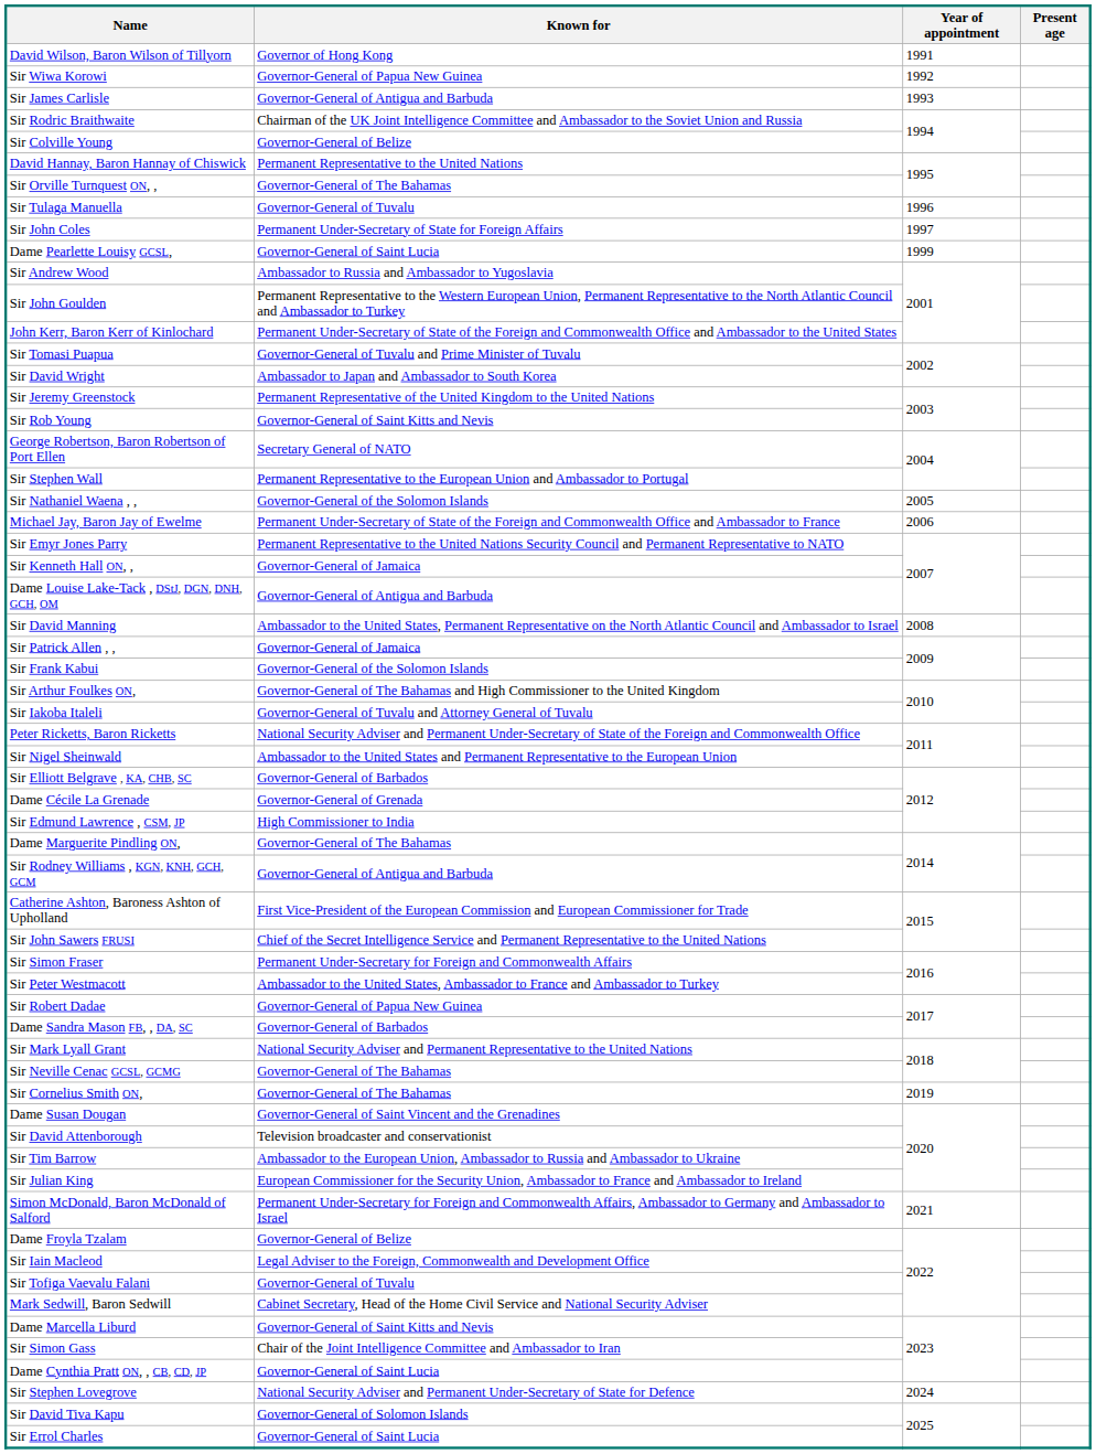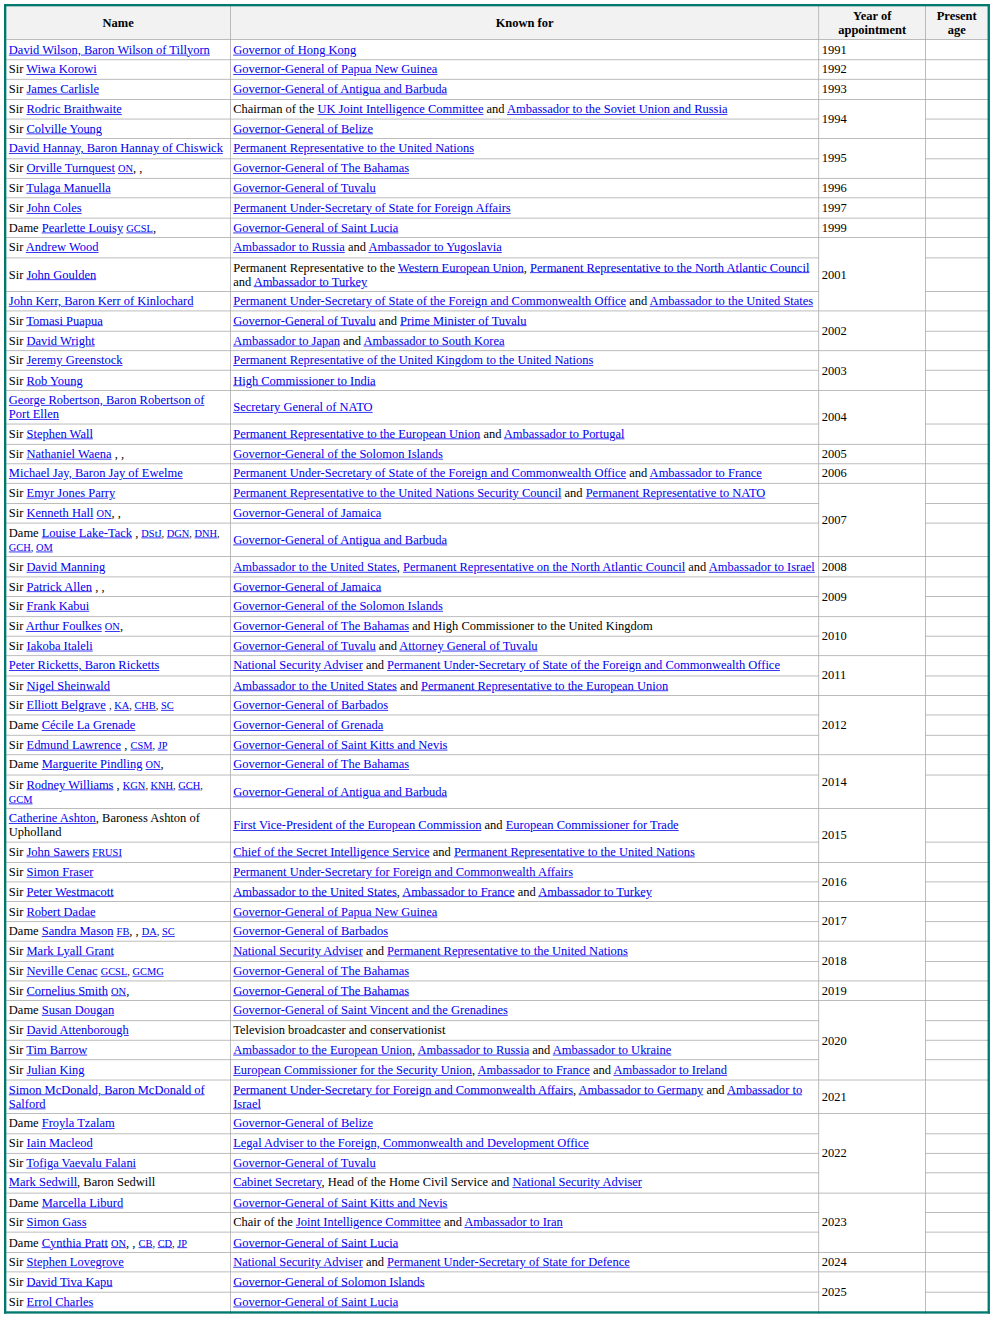 <table class="wikitable sortable" style="width:100%; background:white; border:#01796f solid;">
 <tr>
 <th>Name</th>
 <th>Known for</th>
 <th><strong>Year of appointment</strong></th>
 <th><strong>Present age</strong></th>
 </tr>
 <tr>
 <td><a href='#'>David Wilson, Baron Wilson of Tillyorn</a> </td>
 <td><a href='#'>Governor of Hong Kong</a></td>
 <td>1991</td>
 <td></td>
 </tr>
 <tr>
 <td>Sir <a href='#'>Wiwa Korowi</a> </td>
 <td><a href='#'>Governor-General of Papua New Guinea</a></td>
 <td>1992</td>
 <td></td>
 </tr>
 <tr>
 <td>Sir <a href='#'>James Carlisle</a> </td>
 <td><a href='#'>Governor-General of Antigua and Barbuda</a></td>
 <td>1993</td>
 <td></td>
 </tr>
 <tr>
 <td>Sir <a href='#'>Rodric Braithwaite</a> </td>
 <td>Chairman of the <a href='#'>UK Joint Intelligence Committee</a> and <a href='#'>Ambassador to the Soviet Union and Russia</a></td>
 <td rowspan="2">1994</td>
 <td></td>
 </tr>
 <tr>
 <td>Sir <a href='#'>Colville Young</a> </td>
 <td><a href='#'>Governor-General of Belize</a></td>
 <td></td>
 </tr>
 <tr>
 <td><a href='#'>David Hannay, Baron Hannay of Chiswick</a> </td>
 <td><a href='#'>Permanent Representative to the United Nations</a></td>
 <td rowspan="2">1995</td>
 <td></td>
 </tr>
 <tr>
 <td>Sir <a href='#'>Orville Turnquest</a> <a href='#'><small>ON</small></a>, , </td>
 <td><a href='#'>Governor-General of The Bahamas</a></td>
 <td></td>
 </tr>
 <tr>
 <td>Sir <a href='#'>Tulaga Manuella</a> </td>
 <td><a href='#'>Governor-General of Tuvalu</a></td>
 <td>1996</td>
 <td></td>
 </tr>
 <tr>
 <td>Sir <a href='#'>John Coles</a> </td>
 <td><a href='#'>Permanent Under-Secretary of State for Foreign Affairs</a></td>
 <td>1997</td>
 <td></td>
 </tr>
 <tr>
 <td>Dame <a href='#'>Pearlette Louisy</a> <a href='#'><small>GCSL</small></a>, </td>
 <td><a href='#'>Governor-General of Saint Lucia</a></td>
 <td>1999</td>
 <td></td>
 </tr>
 <tr>
 <td>Sir <a href='#'>Andrew Wood</a> </td>
 <td><a href='#'>Ambassador to Russia</a> and <a href='#'>Ambassador to Yugoslavia</a></td>
 <td rowspan="3">2001</td>
 <td></td>
 </tr>
 <tr>
 <td>Sir <a href='#'>John Goulden</a> </td>
 <td>Permanent Representative to the <a href='#'>Western European Union</a>, <a href='#'>Permanent Representative to the North Atlantic Council</a> and <a href='#'>Ambassador to Turkey</a></td>
 <td></td>
 </tr>
 <tr>
 <td><a href='#'>John Kerr, Baron Kerr of Kinlochard</a> </td>
 <td><a href='#'>Permanent Under-Secretary of State of the Foreign and Commonwealth Office</a> and <a href='#'>Ambassador to the United States</a></td>
 <td></td>
 </tr>
 <tr>
 <td>Sir <a href='#'>Tomasi Puapua</a> </td>
 <td><a href='#'>Governor-General of Tuvalu</a> and <a href='#'>Prime Minister of Tuvalu</a></td>
 <td rowspan="2">2002</td>
 <td></td>
 </tr>
 <tr>
 <td>Sir <a href='#'>David Wright</a> </td>
 <td><a href='#'>Ambassador to Japan</a> and <a href='#'>Ambassador to South Korea</a></td>
 <td></td>
 </tr>
 <tr>
 <td>Sir <a href='#'>Jeremy Greenstock</a> </td>
 <td><a href='#'>Permanent Representative of the United Kingdom to the United Nations</a></td>
 <td rowspan="2">2003</td>
 <td></td>
 </tr>
 <tr>
 <td>Sir <a href='#'>Rob Young</a> </td>
-<td><a href='#'>Governor-General of Saint Kitts and Nevis</a></td>
+<td><a href='#'>High Commissioner to India</a></td>
 <td></td>
 </tr>
 <tr>
 <td><a href='#'>George Robertson, Baron Robertson of Port Ellen</a> </td>
 <td><a href='#'>Secretary General of NATO</a></td>
 <td rowspan="2">2004</td>
 <td></td>
 </tr>
 <tr>
 <td>Sir <a href='#'>Stephen Wall</a> </td>
 <td><a href='#'>Permanent Representative to the European Union</a> and <a href='#'>Ambassador to Portugal</a></td>
 <td></td>
 </tr>
 <tr>
 <td>Sir <a href='#'>Nathaniel Waena</a> , , </td>
 <td><a href='#'>Governor-General of the Solomon Islands</a></td>
 <td>2005</td>
 <td></td>
 </tr>
 <tr>
 <td><a href='#'>Michael Jay, Baron Jay of Ewelme</a> </td>
 <td><a href='#'>Permanent Under-Secretary of State of the Foreign and Commonwealth Office</a> and <a href='#'>Ambassador to France</a></td>
 <td>2006</td>
 <td></td>
 </tr>
 <tr>
 <td>Sir <a href='#'>Emyr Jones Parry</a> </td>
 <td><a href='#'>Permanent Representative to the United Nations Security Council</a> and <a href='#'>Permanent Representative to NATO</a></td>
 <td rowspan="3">2007</td>
 <td></td>
 </tr>
 <tr>
 <td>Sir <a href='#'>Kenneth Hall</a> <a href='#'><small>ON</small></a>, , </td>
 <td><a href='#'>Governor-General of Jamaica</a></td>
 <td></td>
 </tr>
 <tr>
 <td>Dame <a href='#'>Louise Lake-Tack</a> , <small><a href='#'>DStJ</a>, <a href='#'>DGN</a>, <a href='#'>DNH</a>, <a href='#'>GCH</a>, <a href='#'>OM</a></small></td>
 <td><a href='#'>Governor-General of Antigua and Barbuda</a></td>
 <td></td>
 </tr>
 <tr>
 <td>Sir <a href='#'>David Manning</a> </td>
 <td><a href='#'>Ambassador to the United States</a>, <a href='#'>Permanent Representative on the North Atlantic Council</a> and <a href='#'>Ambassador to Israel</a></td>
 <td>2008</td>
 <td></td>
 </tr>
 <tr>
 <td>Sir <a href='#'>Patrick Allen</a> , , </td>
 <td><a href='#'>Governor-General of Jamaica</a></td>
 <td rowspan="2">2009</td>
 <td></td>
 </tr>
 <tr>
 <td>Sir <a href='#'>Frank Kabui</a>  </td>
 <td><a href='#'>Governor-General of the Solomon Islands</a></td>
 <td></td>
 </tr>
 <tr>
 <td>Sir <a href='#'>Arthur Foulkes</a> <a href='#'><small>ON</small></a>, </td>
 <td><a href='#'>Governor-General of The Bahamas</a> and High Commissioner to the United Kingdom</td>
 <td rowspan="2">2010</td>
 <td></td>
 </tr>
 <tr>
 <td>Sir <a href='#'>Iakoba Italeli</a> </td>
 <td><a href='#'>Governor-General of Tuvalu</a> and <a href='#'>Attorney General of Tuvalu</a></td>
 <td></td>
 </tr>
 <tr>
 <td><a href='#'>Peter Ricketts, Baron Ricketts</a> </td>
 <td><a href='#'>National Security Adviser</a> and <a href='#'>Permanent Under-Secretary of State of the Foreign and Commonwealth Office</a></td>
 <td rowspan="2">2011</td>
 <td></td>
 </tr>
 <tr>
 <td>Sir <a href='#'>Nigel Sheinwald</a> </td>
 <td><a href='#'>Ambassador to the United States</a> and <a href='#'>Permanent Representative to the European Union</a></td>
 <td></td>
 </tr>
 <tr>
 <td>Sir <a href='#'>Elliott Belgrave</a> <small>, <a href='#'>KA</a>, <a href='#'>CHB</a>, <a href='#'>SC</a></small></td>
 <td><a href='#'>Governor-General of Barbados</a></td>
 <td rowspan="3">2012</td>
 <td></td>
 </tr>
 <tr>
 <td>Dame <a href='#'>Cécile La Grenade</a> </td>
 <td><a href='#'>Governor-General of Grenada</a></td>
 <td></td>
 </tr>
 <tr>
 <td>Sir <a href='#'>Edmund Lawrence</a> , <small><a href='#'>CSM</a>, <a href='#'>JP</a></small></td>
-<td><a href='#'>High Commissioner to India</a></td>
+<td><a href='#'>Governor-General of Saint Kitts and Nevis</a></td>
 <td></td>
 </tr>
 <tr>
 <td>Dame <a href='#'>Marguerite Pindling</a> <a href='#'><small>ON</small></a>, </td>
 <td><a href='#'>Governor-General of The Bahamas</a></td>
 <td rowspan="2">2014</td>
 <td></td>
 </tr>
 <tr>
 <td>Sir <a href='#'>Rodney Williams</a> , <small><a href='#'>KGN</a>, <a href='#'>KNH</a>, <a href='#'>GCH</a>, <a href='#'>GCM</a></small></td>
 <td><a href='#'>Governor-General of Antigua and Barbuda</a></td>
 <td></td>
 </tr>
 <tr>
 <td><a href='#'>Catherine Ashton</a>, Baroness Ashton of Upholland </td>
 <td><a href='#'>First Vice-President of the European Commission</a> and <a href='#'>European Commissioner for Trade</a></td>
 <td rowspan="2">2015</td>
 <td></td>
 </tr>
 <tr>
 <td>Sir <a href='#'>John Sawers</a> <a href='#'><small>FRUSI</small></a></td>
 <td><a href='#'>Chief of the Secret Intelligence Service</a> and <a href='#'>Permanent Representative to the United Nations</a></td>
 <td></td>
 </tr>
 <tr>
 <td>Sir <a href='#'>Simon Fraser</a> </td>
 <td><a href='#'>Permanent Under-Secretary for Foreign and Commonwealth Affairs</a></td>
 <td rowspan="2">2016</td>
 <td></td>
 </tr>
 <tr>
 <td>Sir <a href='#'>Peter Westmacott</a> </td>
 <td><a href='#'>Ambassador to the United States</a>, <a href='#'>Ambassador to France</a> and <a href='#'>Ambassador to Turkey</a></td>
 <td></td>
 </tr>
 <tr>
 <td>Sir <a href='#'>Robert Dadae</a> </td>
 <td><a href='#'>Governor-General of Papua New Guinea</a></td>
 <td rowspan="2">2017</td>
 <td></td>
 </tr>
 <tr>
 <td>Dame <a href='#'>Sandra Mason</a> <a href='#'><small>FB</small></a>, , <small><a href='#'>DA</a>, <a href='#'>SC</a></small></td>
 <td><a href='#'>Governor-General of Barbados</a></td>
 <td></td>
 </tr>
 <tr>
 <td>Sir <a href='#'>Mark Lyall Grant</a> </td>
 <td><a href='#'>National Security Adviser</a> and <a href='#'>Permanent Representative to the United Nations</a></td>
 <td rowspan="2">2018</td>
 <td></td>
 </tr>
 <tr>
 <td>Sir <a href='#'>Neville Cenac</a> <small><a href='#'>GCSL</a>, <a href='#'>GCMG</a></small></td>
 <td><a href='#'>Governor-General of The Bahamas</a></td>
 <td></td>
 </tr>
 <tr>
 <td>Sir <a href='#'>Cornelius Smith</a> <a href='#'><small>ON</small></a>, </td>
 <td><a href='#'>Governor-General of The Bahamas</a></td>
 <td rowspan="1">2019</td>
 <td></td>
 </tr>
 <tr>
 <td>Dame <a href='#'>Susan Dougan</a> </td>
 <td><a href='#'>Governor-General of Saint Vincent and the Grenadines</a></td>
 <td rowspan="4">2020</td>
 <td></td>
 </tr>
 <tr>
 <td>Sir <a href='#'>David Attenborough</a> </td>
 <td>Television broadcaster and conservationist</td>
 <td></td>
 </tr>
 <tr>
 <td>Sir <a href='#'>Tim Barrow</a> </td>
 <td><a href='#'>Ambassador to the European Union</a>, <a href='#'>Ambassador to Russia</a> and <a href='#'>Ambassador to Ukraine</a></td>
 <td></td>
 </tr>
 <tr>
 <td>Sir <a href='#'>Julian King</a> </td>
 <td><a href='#'>European Commissioner for the Security Union</a>, <a href='#'>Ambassador to France</a> and <a href='#'>Ambassador to Ireland</a></td>
 <td></td>
 </tr>
 <tr>
 <td><a href='#'>Simon McDonald, Baron McDonald of Salford</a> </td>
 <td><a href='#'>Permanent Under-Secretary for Foreign and Commonwealth Affairs</a>, <a href='#'>Ambassador to Germany</a> and <a href='#'>Ambassador to Israel</a></td>
 <td>2021</td>
 <td></td>
 </tr>
 <tr>
 <td>Dame <a href='#'>Froyla Tzalam</a> </td>
 <td><a href='#'>Governor-General of Belize</a></td>
 <td rowspan="4">2022</td>
 <td></td>
 </tr>
 <tr>
 <td>Sir <a href='#'>Iain Macleod</a> </td>
 <td><a href='#'>Legal Adviser to the Foreign, Commonwealth and Development Office</a></td>
 <td></td>
 </tr>
 <tr>
 <td>Sir <a href='#'>Tofiga Vaevalu Falani</a> </td>
 <td><a href='#'>Governor-General of Tuvalu</a></td>
 <td></td>
 </tr>
 <tr>
 <td><a href='#'>Mark Sedwill</a>, Baron Sedwill </td>
 <td><a href='#'>Cabinet Secretary</a>, Head of the Home Civil Service and <a href='#'>National Security Adviser</a></td>
 <td></td>
 </tr>
 <tr>
 <td>Dame <a href='#'>Marcella Liburd</a> </td>
 <td><a href='#'>Governor-General of Saint Kitts and Nevis</a></td>
 <td rowspan="3">2023</td>
 <td></td>
 </tr>
 <tr>
 <td>Sir <a href='#'>Simon Gass</a> </td>
 <td>Chair of the <a href='#'>Joint Intelligence Committee</a> and <a href='#'>Ambassador to Iran</a></td>
 <td></td>
 </tr>
 <tr>
 <td>Dame <a href='#'>Cynthia Pratt</a> <a href='#'><small>ON</small></a>, , <small><a href='#'>CB</a>, <a href='#'>CD</a>, <a href='#'>JP</a></small></td>
 <td><a href='#'>Governor-General of Saint Lucia</a></td>
 <td></td>
 </tr>
 <tr>
 <td>Sir <a href='#'>Stephen Lovegrove</a> </td>
 <td><a href='#'>National Security Adviser</a> and <a href='#'>Permanent Under-Secretary of State for Defence</a></td>
 <td>2024</td>
 <td></td>
 </tr>
 <tr>
 <td>Sir <a href='#'>David Tiva Kapu</a> </td>
 <td><a href='#'>Governor-General of Solomon Islands</a></td>
 <td rowspan="2">2025</td>
 <td></td>
 </tr>
 <tr>
 <td>Sir <a href='#'>Errol Charles</a> </td>
 <td><a href='#'>Governor-General of Saint Lucia</a></td>
 <td></td>
 </tr>
 </table>
